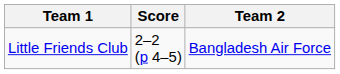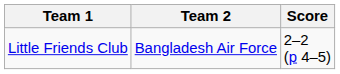 <table class="wikitable">
 <tr>
 <th align=centre>Team 1</th>
+<th align=centre>Team 2</th>
 <th align=centre>Score</th>
-<th align=centre>Team 2</th>
 </tr>
 <tr>
 <td><a href='#'>Little Friends Club</a></td>
+<td><a href='#'>Bangladesh Air Force</a></td>
 <td>2–2<br>(<a href='#'>p</a> 4–5)</td>
-<td><a href='#'>Bangladesh Air Force</a></td>
 </tr>
 </table>
